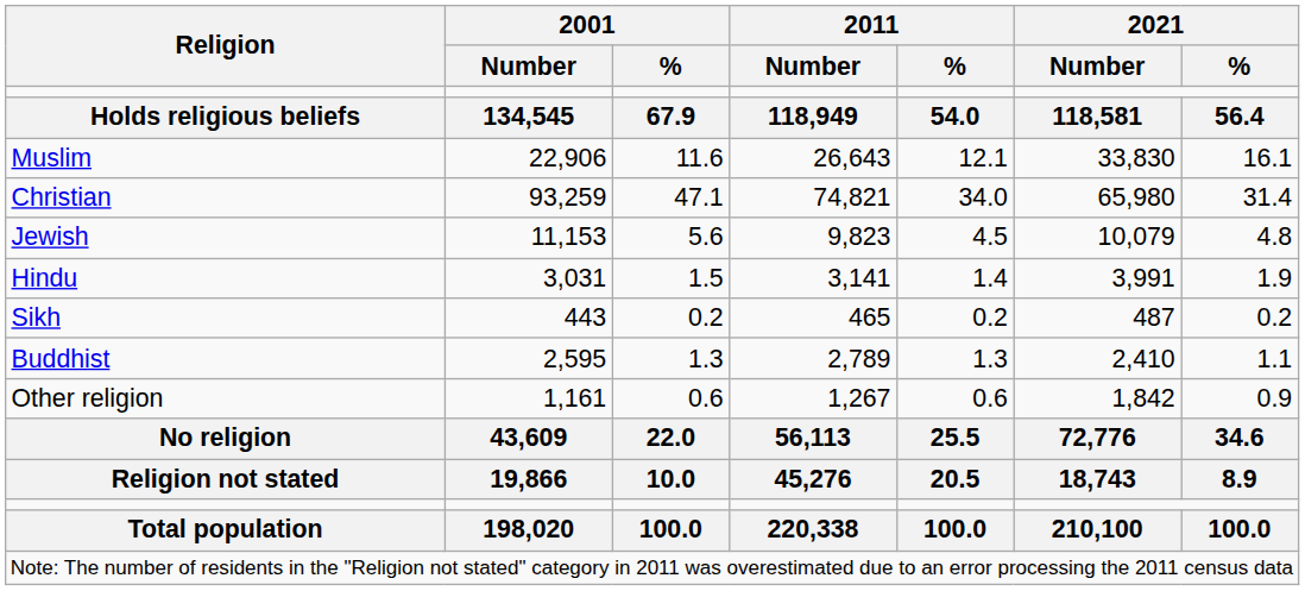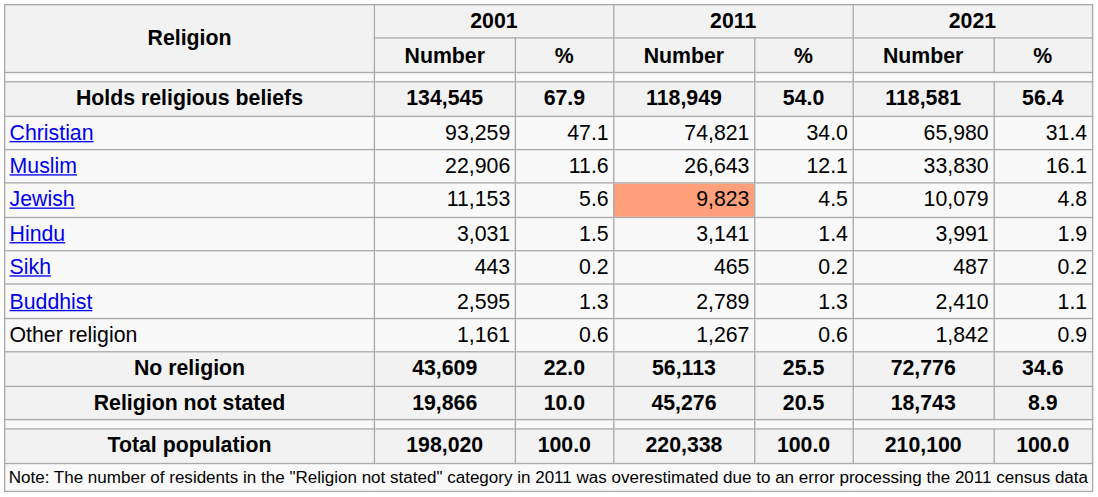 <table class="wikitable sortable mw-collapsible">
 <tr>
 <th rowspan="2">Religion</th>
 <th colspan="2">2001</th>
 <th colspan="2">2011</th>
 <th colspan="2">2021</th>
 </tr>
 <tr>
 <th>Number</th>
 <th>%</th>
 <th>Number</th>
 <th>%</th>
 <th>Number</th>
 <th>%</th>
 </tr>
 <tr>
 <td></td>
 <td></td>
 <td></td>
 <td></td>
 <td></td>
 </tr>
 <tr>
 <th>Holds religious beliefs</th>
 <th>134,545</th>
 <th>67.9</th>
 <th>118,949</th>
 <th>54.0</th>
 <th>118,581</th>
 <th>56.4</th>
 </tr>
 <tr>
+<td><a href='#'>Christian</a></td>
+<td align="right">93,259</td>
+<td align="right">47.1</td>
+<td align="right">74,821</td>
+<td align="right">34.0</td>
+<td align="right">65,980</td>
+<td align="right">31.4</td>
+</tr>
+<tr>
 <td><a href='#'>Muslim</a></td>
 <td align="right">22,906</td>
 <td align="right">11.6</td>
 <td align="right">26,643</td>
 <td align="right">12.1</td>
 <td align="right">33,830</td>
 <td align="right">16.1</td>
 </tr>
 <tr>
-<td><a href='#'>Christian</a></td>
-<td align="right">93,259</td>
-<td align="right">47.1</td>
-<td align="right">74,821</td>
-<td align="right">34.0</td>
-<td align="right">65,980</td>
-<td align="right">31.4</td>
-</tr>
-<tr>
 <td><a href='#'>Jewish</a></td>
 <td align="right">11,153</td>
 <td align="right">5.6</td>
-<td align="right">9,823</td>
+<td align="right" style="background: lightsalmon;">9,823</td>
 <td align="right">4.5</td>
 <td align="right">10,079</td>
 <td align="right">4.8</td>
 </tr>
 <tr>
 <td><a href='#'>Hindu</a></td>
 <td align="right">3,031</td>
 <td align="right">1.5</td>
 <td align="right">3,141</td>
 <td align="right">1.4</td>
 <td align="right">3,991</td>
 <td align="right">1.9</td>
 </tr>
 <tr>
 <td><a href='#'>Sikh</a></td>
 <td align="right">443</td>
 <td align="right">0.2</td>
 <td align="right">465</td>
 <td align="right">0.2</td>
 <td align="right">487</td>
 <td align="right">0.2</td>
 </tr>
 <tr>
 <td><a href='#'>Buddhist</a></td>
 <td align="right">2,595</td>
 <td align="right">1.3</td>
 <td align="right">2,789</td>
 <td align="right">1.3</td>
 <td align="right">2,410</td>
 <td align="right">1.1</td>
 </tr>
 <tr>
 <td>Other religion</td>
 <td align="right">1,161</td>
 <td align="right">0.6</td>
 <td align="right">1,267</td>
 <td align="right">0.6</td>
 <td align="right">1,842</td>
 <td align="right">0.9</td>
 </tr>
 <tr>
 <th>No religion</th>
 <th align="right">43,609</th>
 <th align="right">22.0</th>
 <th align="right">56,113</th>
 <th align="right">25.5</th>
 <th align="right">72,776</th>
 <th align="right">34.6</th>
 </tr>
 <tr>
 <th>Religion not stated</th>
 <th align="right">19,866</th>
 <th align="right">10.0</th>
 <th align="right">45,276</th>
 <th align="right">20.5</th>
 <th align="right">18,743</th>
 <th align="right">8.9</th>
 </tr>
 <tr>
 <td></td>
 <td></td>
 <td></td>
 <td></td>
 <td></td>
 </tr>
 <tr>
 <th>Total population</th>
 <th align="right">198,020</th>
 <th align="right">100.0</th>
 <th align="right">220,338</th>
 <th align="right">100.0</th>
 <th align="right">210,100</th>
 <th align="right">100.0</th>
 </tr>
 <tr>
 <td colspan="7" style="text-align:left; font-size:80%;">Note: The number of residents in the "Religion not stated" category in 2011 was overestimated due to an error processing the 2011 census data</td>
 </tr>
 </table>
